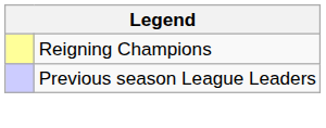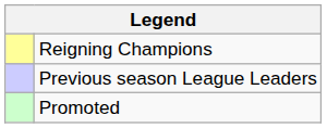 <table class="wikitable" style="font-size: 85%">
 <tr>
 <th colspan=2>Legend</th>
 </tr>
 <tr>
 <td style="background:#ff9; width:15px;"> </td>
 <td>Reigning Champions</td>
 </tr>
 <tr>
 <td style="background:#ccccff; width:15px;"> </td>
 <td>Previous season League Leaders</td>
 </tr>
+<tr>
+<td style="background:#CCFFCC; width:15px;"> </td>
+<td>Promoted</td>
+</tr>
 </table>
